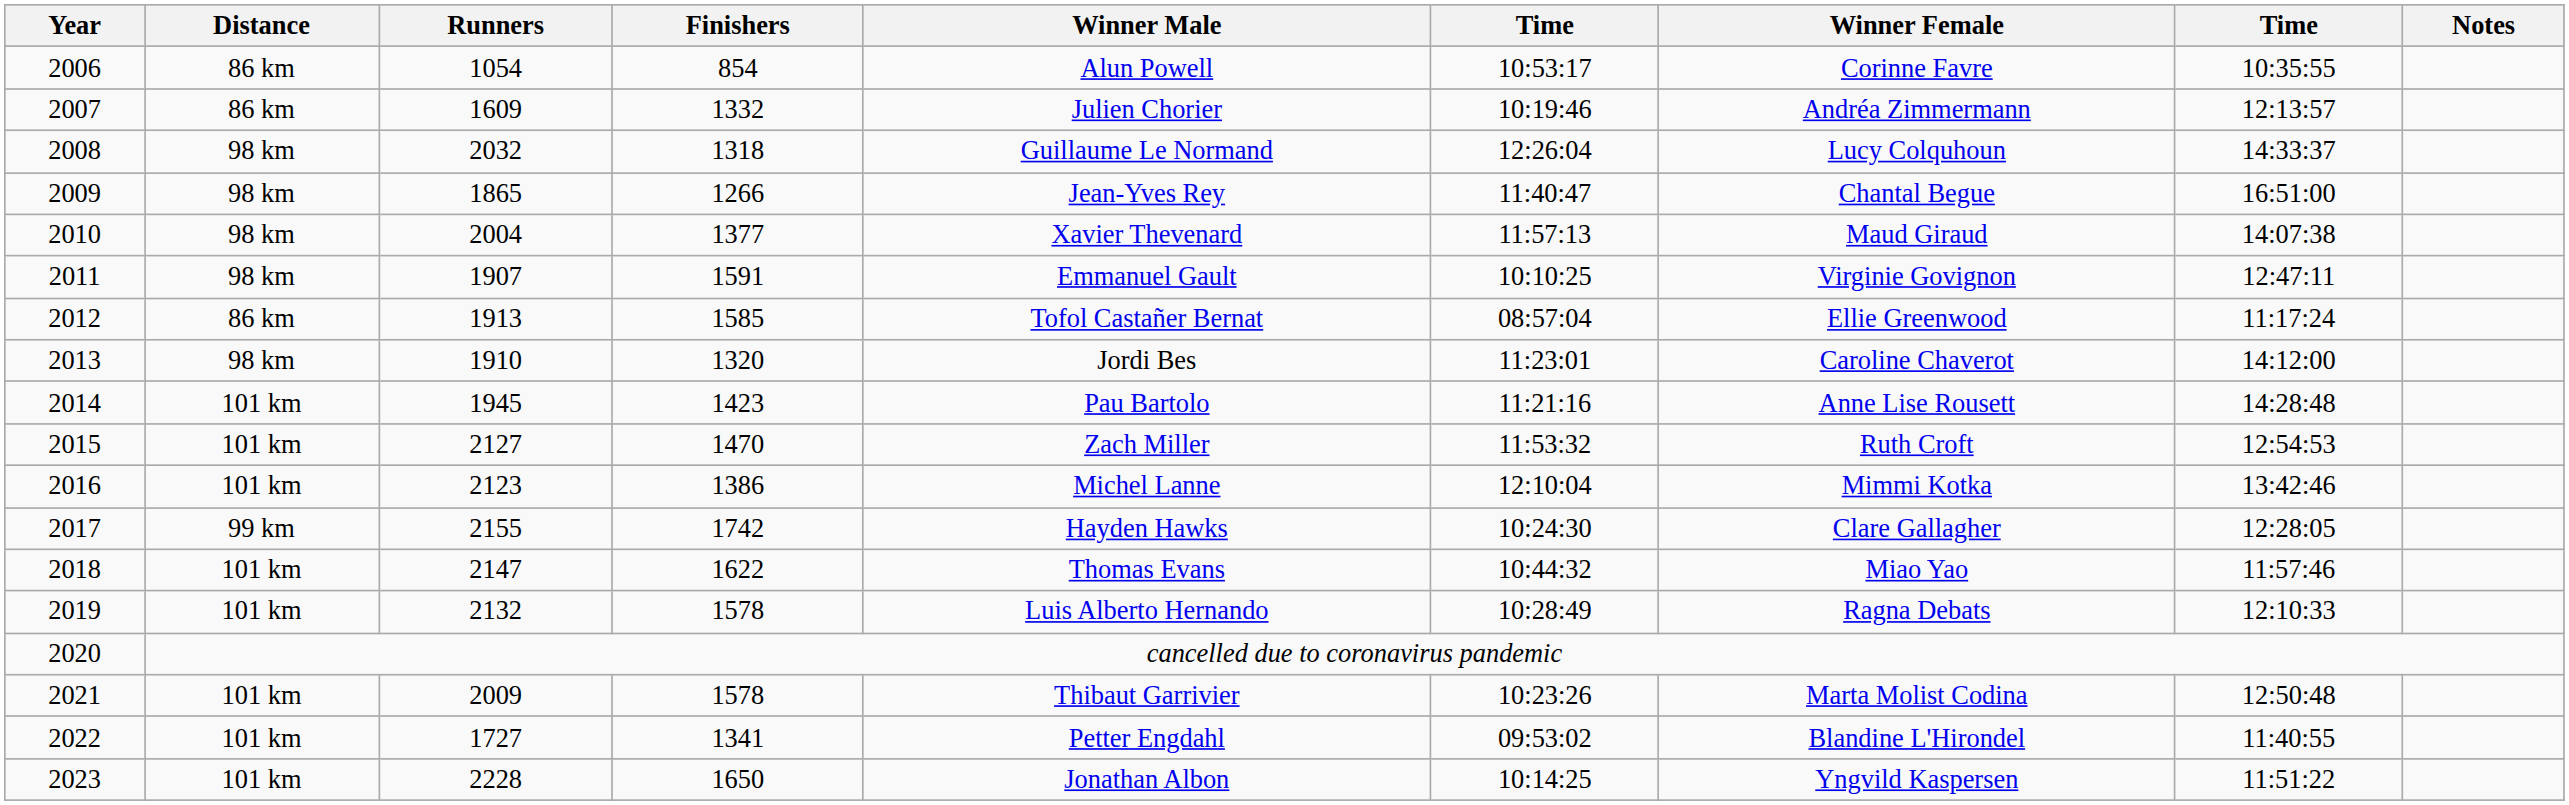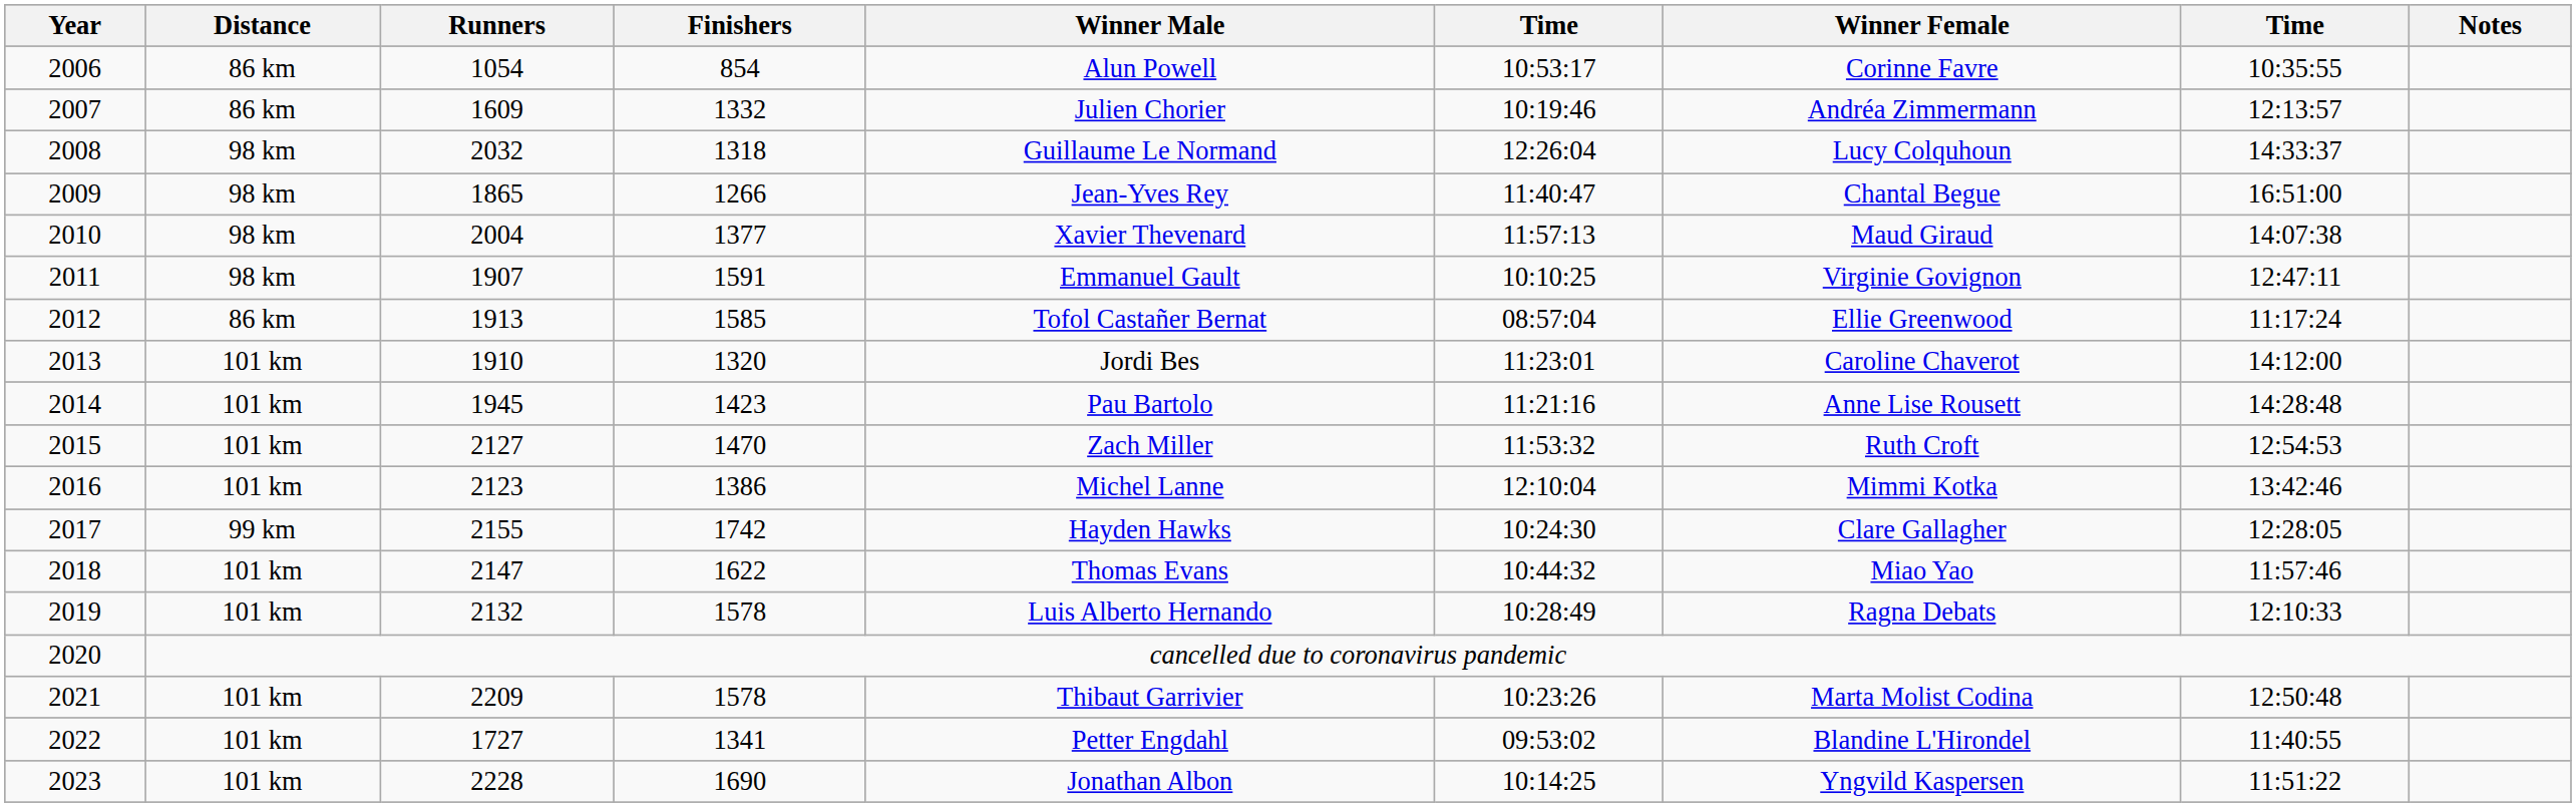 <table class="wikitable sortable" width=98% style="text-align:center;">
 <tr>
 <th>Year</th>
 <th>Distance</th>
 <th>Runners</th>
 <th>Finishers</th>
 <th>Winner Male</th>
 <th>Time</th>
 <th>Winner Female</th>
 <th>Time</th>
 <th>Notes</th>
 </tr>
 <tr>
 <td>2006</td>
 <td>86 km</td>
 <td>1054</td>
 <td>854</td>
 <td><a href='#'>Alun Powell</a> </td>
 <td>10:53:17</td>
 <td><a href='#'>Corinne Favre</a> </td>
 <td>10:35:55</td>
 <td></td>
 </tr>
 <tr>
 <td>2007</td>
 <td>86 km</td>
 <td>1609</td>
 <td>1332</td>
 <td><a href='#'>Julien Chorier</a> </td>
 <td>10:19:46</td>
 <td><a href='#'>Andréa Zimmermann</a> </td>
 <td>12:13:57</td>
 <td></td>
 </tr>
 <tr>
 <td>2008</td>
 <td>98 km</td>
 <td>2032</td>
 <td>1318</td>
 <td><a href='#'>Guillaume Le Normand</a> </td>
 <td>12:26:04</td>
 <td><a href='#'>Lucy Colquhoun</a> </td>
 <td>14:33:37</td>
 <td></td>
 </tr>
 <tr>
 <td>2009</td>
 <td>98 km</td>
 <td>1865</td>
 <td>1266</td>
 <td><a href='#'>Jean-Yves Rey</a> </td>
 <td>11:40:47</td>
 <td><a href='#'>Chantal Begue</a> </td>
 <td>16:51:00</td>
 <td></td>
 </tr>
 <tr>
 <td>2010</td>
 <td>98 km</td>
 <td>2004</td>
 <td>1377</td>
 <td><a href='#'>Xavier Thevenard</a> </td>
 <td>11:57:13</td>
 <td><a href='#'>Maud Giraud</a> </td>
 <td>14:07:38</td>
 <td></td>
 </tr>
 <tr>
 <td>2011</td>
 <td>98 km</td>
 <td>1907</td>
 <td>1591</td>
 <td><a href='#'>Emmanuel Gault</a> </td>
 <td>10:10:25</td>
 <td><a href='#'>Virginie Govignon</a> </td>
 <td>12:47:11</td>
 <td></td>
 </tr>
 <tr>
 <td>2012</td>
 <td>86 km</td>
 <td>1913</td>
 <td>1585</td>
 <td><a href='#'>Tofol Castañer Bernat</a> </td>
 <td>08:57:04</td>
 <td><a href='#'>Ellie Greenwood</a> </td>
 <td>11:17:24</td>
 <td></td>
 </tr>
 <tr>
 <td>2013</td>
-<td>98 km</td>
+<td>101 km</td>
 <td>1910</td>
 <td>1320</td>
 <td>Jordi Bes </td>
 <td>11:23:01</td>
 <td><a href='#'>Caroline Chaverot</a> </td>
 <td>14:12:00</td>
 <td></td>
 </tr>
 <tr>
 <td>2014</td>
 <td>101 km</td>
 <td>1945</td>
 <td>1423</td>
 <td><a href='#'>Pau Bartolo</a> </td>
 <td>11:21:16</td>
 <td><a href='#'>Anne Lise Rousett</a> </td>
 <td>14:28:48</td>
 <td></td>
 </tr>
 <tr>
 <td>2015</td>
 <td>101 km</td>
 <td>2127</td>
 <td>1470</td>
 <td><a href='#'>Zach Miller</a> </td>
 <td>11:53:32</td>
 <td><a href='#'>Ruth Croft</a> </td>
 <td>12:54:53</td>
 <td></td>
 </tr>
 <tr>
 <td>2016</td>
 <td>101 km</td>
 <td>2123</td>
 <td>1386</td>
 <td><a href='#'>Michel Lanne</a> </td>
 <td>12:10:04</td>
 <td><a href='#'>Mimmi Kotka</a>  </td>
 <td>13:42:46</td>
 <td></td>
 </tr>
 <tr>
 <td>2017</td>
 <td>99 km</td>
 <td>2155</td>
 <td>1742</td>
 <td><a href='#'>Hayden Hawks</a> </td>
 <td>10:24:30</td>
 <td><a href='#'>Clare Gallagher</a> </td>
 <td>12:28:05</td>
 <td></td>
 </tr>
 <tr>
 <td>2018</td>
 <td>101 km</td>
 <td>2147</td>
 <td>1622</td>
 <td><a href='#'>Thomas Evans</a> </td>
 <td>10:44:32</td>
 <td><a href='#'>Miao Yao</a> </td>
 <td>11:57:46</td>
 <td></td>
 </tr>
 <tr>
 <td>2019</td>
 <td>101 km</td>
 <td>2132</td>
 <td>1578</td>
 <td><a href='#'>Luis Alberto Hernando</a> </td>
 <td>10:28:49</td>
 <td><a href='#'>Ragna Debats</a> </td>
 <td>12:10:33</td>
 <td></td>
 </tr>
 <tr>
 <td>2020</td>
 <td colspan="8" align="center"><em>cancelled due to coronavirus pandemic</em></td>
 </tr>
 <tr>
 <td>2021</td>
 <td>101 km</td>
-<td>2009</td>
+<td>2209</td>
 <td>1578</td>
 <td><a href='#'>Thibaut Garrivier</a> </td>
 <td>10:23:26</td>
 <td><a href='#'>Marta Molist Codina</a> </td>
 <td>12:50:48</td>
 <td></td>
 </tr>
 <tr>
 <td>2022</td>
 <td>101 km</td>
 <td>1727</td>
 <td>1341</td>
 <td><a href='#'>Petter Engdahl</a> </td>
 <td>09:53:02</td>
 <td><a href='#'>Blandine L'Hirondel</a> </td>
 <td>11:40:55</td>
 <td></td>
 </tr>
 <tr>
 <td>2023</td>
 <td>101 km</td>
 <td>2228</td>
-<td>1650</td>
+<td>1690</td>
 <td><a href='#'>Jonathan Albon</a> </td>
 <td>10:14:25</td>
 <td><a href='#'>Yngvild Kaspersen</a> </td>
 <td>11:51:22</td>
 <td></td>
 </tr>
 </table>
